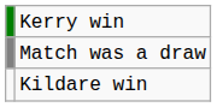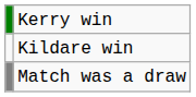 <table class="wikitable">
 <tr>
 <td style="background-color:green"></td>
 <td>Kerry win</td>
 </tr>
 <tr>
+<td style="background-color:cream"></td>
+<td>Kildare win</td>
+</tr>
+<tr>
 <td style="background-color:grey"></td>
 <td>Match was a draw</td>
 </tr>
-<tr>
-<td style="background-color:cream"></td>
-<td>Kildare win</td>
-</tr>
 </table>
